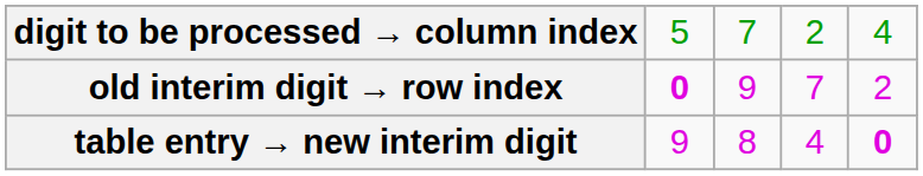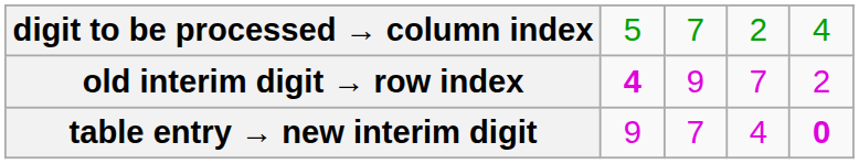 <table class="skin-invert wikitable" style="text-align:center;color:#E000E0">
 <tr style="color:#00A000">
 <th style="color:black"><span>digit to be processed</span> → column index</th>
 <td style="width:1.5em">5</td>
 <td style="width:1.5em">7</td>
 <td style="width:1.5em">2</td>
 <td style="width:1.5em">4</td>
 </tr>
 <tr>
 <th style="color:black">old <span>interim digit</span> → row index</th>
-<td><strong>0</strong></td>
+<td><strong>4</strong></td>
 <td>9</td>
 <td>7</td>
 <td>2</td>
 </tr>
 <tr>
 <th style="color:black">table entry → new <span>interim digit</span></th>
 <td>9</td>
-<td>8</td>
+<td>7</td>
 <td>4</td>
 <td><strong>0</strong></td>
 </tr>
 </table>
